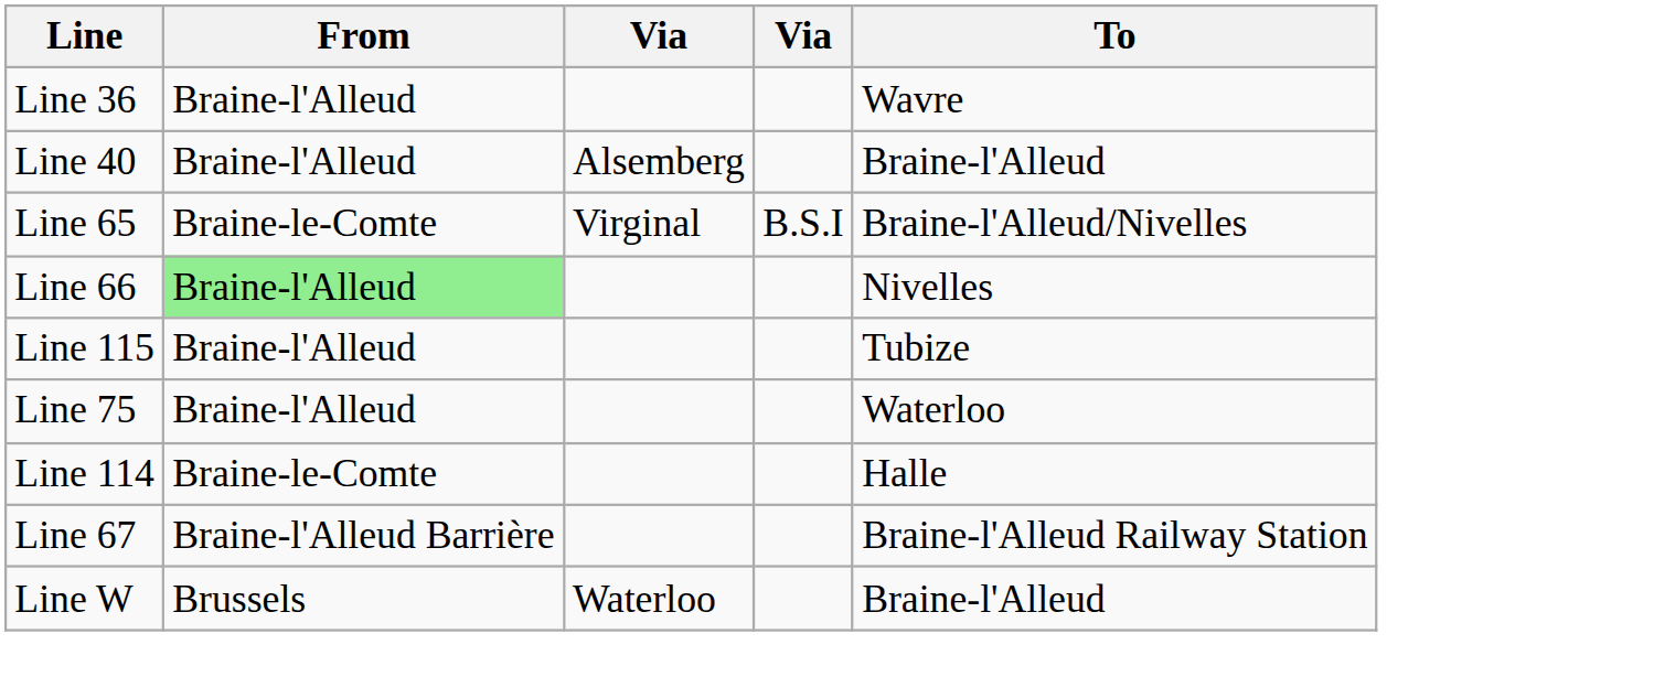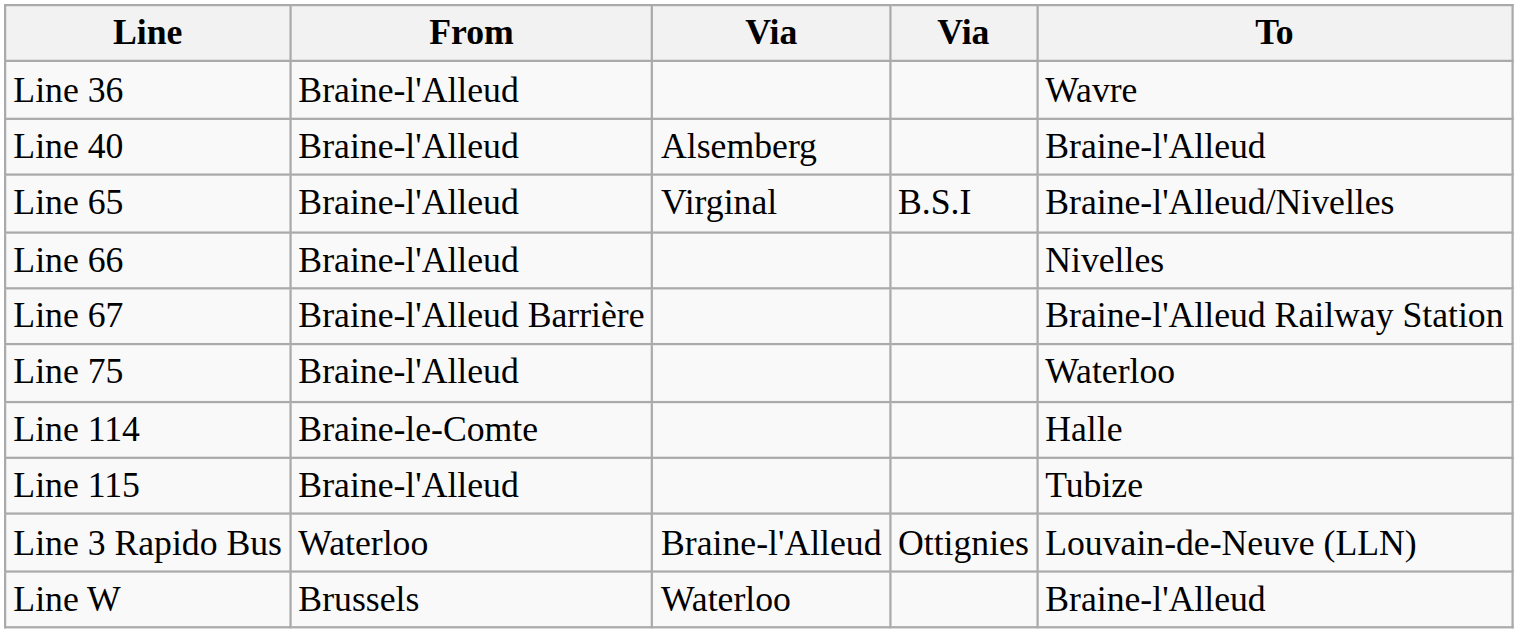 <table class="wikitable">
 <tr>
 <th>Line</th>
 <th>From</th>
 <th>Via</th>
 <th>Via</th>
 <th>To</th>
 </tr>
 <tr>
 <td>Line 36</td>
 <td>Braine-l'Alleud</td>
 <td></td>
 <td></td>
 <td>Wavre</td>
 </tr>
 <tr>
 <td>Line 40</td>
 <td>Braine-l'Alleud</td>
 <td>Alsemberg</td>
 <td></td>
 <td>Braine-l'Alleud</td>
 </tr>
 <tr>
 <td>Line 65</td>
-<td>Braine-le-Comte</td>
+<td>Braine-l'Alleud</td>
 <td>Virginal</td>
 <td>B.S.I</td>
 <td>Braine-l'Alleud/Nivelles</td>
 </tr>
 <tr>
 <td>Line 66</td>
-<td style="background: lightgreen;">Braine-l'Alleud</td>
+<td>Braine-l'Alleud</td>
 <td></td>
 <td></td>
 <td>Nivelles</td>
 </tr>
 <tr>
-<td>Line 115</td>
-<td>Braine-l'Alleud</td>
+<td>Line 67</td>
+<td>Braine-l'Alleud Barrière</td>
 <td></td>
 <td></td>
-<td>Tubize</td>
+<td>Braine-l'Alleud Railway Station</td>
 </tr>
 <tr>
 <td>Line 75</td>
 <td>Braine-l'Alleud</td>
 <td></td>
 <td></td>
 <td>Waterloo</td>
 </tr>
 <tr>
 <td>Line 114</td>
 <td>Braine-le-Comte</td>
 <td></td>
 <td></td>
 <td>Halle</td>
 </tr>
 <tr>
-<td>Line 67</td>
-<td>Braine-l'Alleud Barrière</td>
+<td>Line 115</td>
+<td>Braine-l'Alleud</td>
 <td></td>
 <td></td>
-<td>Braine-l'Alleud Railway Station</td>
+<td>Tubize</td>
+</tr>
+<tr>
+<td>Line 3 Rapido Bus</td>
+<td>Waterloo</td>
+<td>Braine-l'Alleud</td>
+<td>Ottignies</td>
+<td>Louvain-de-Neuve (LLN)</td>
 </tr>
 <tr>
 <td>Line W</td>
 <td>Brussels</td>
 <td>Waterloo</td>
 <td></td>
 <td>Braine-l'Alleud</td>
 </tr>
 </table>
